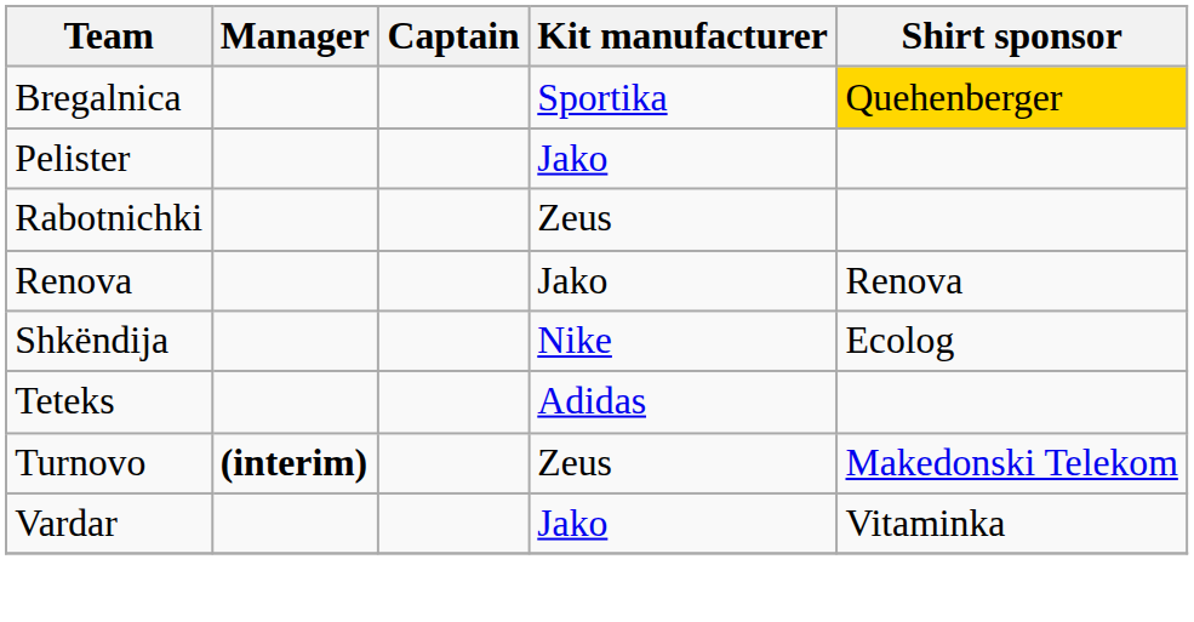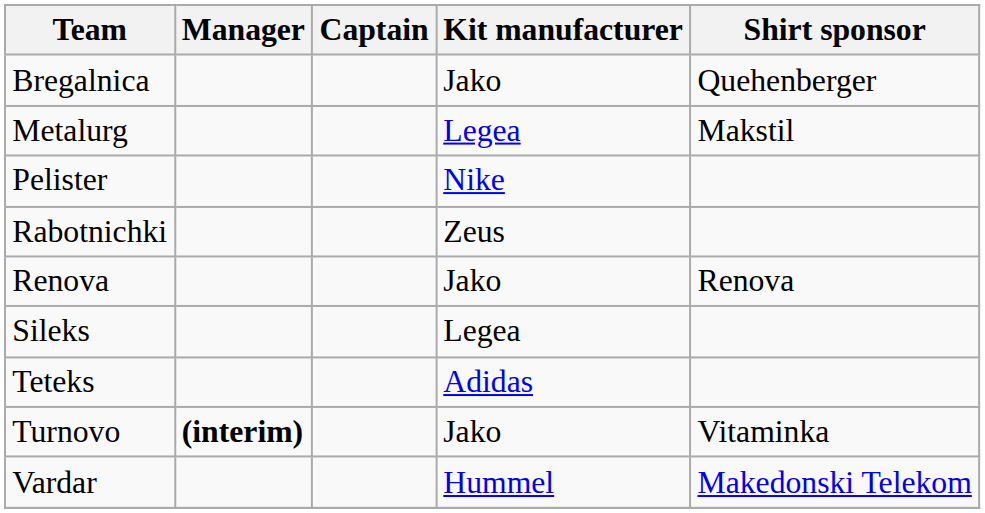 <table class="wikitable sortable">
 <tr>
 <th>Team</th>
 <th>Manager</th>
 <th>Captain</th>
 <th>Kit manufacturer</th>
 <th>Shirt sponsor</th>
 </tr>
 <tr>
 <td>Bregalnica</td>
 <td> </td>
 <td> </td>
-<td><a href='#'>Sportika</a></td>
-<td style="background: gold;">Quehenberger</td>
+<td>Jako</td>
+<td>Quehenberger</td>
+</tr>
+<tr>
+<td>Metalurg</td>
+<td> </td>
+<td> </td>
+<td><a href='#'>Legea</a></td>
+<td>Makstil</td>
 </tr>
 <tr>
 <td>Pelister</td>
 <td> </td>
 <td> </td>
-<td><a href='#'>Jako</a></td>
+<td><a href='#'>Nike</a></td>
 <td></td>
 </tr>
 <tr>
 <td>Rabotnichki</td>
 <td> </td>
 <td> </td>
 <td>Zeus</td>
 <td></td>
 </tr>
 <tr>
 <td>Renova</td>
 <td> </td>
 <td> </td>
 <td>Jako</td>
 <td>Renova</td>
 </tr>
 <tr>
-<td>Shkëndija</td>
+<td>Sileks</td>
 <td> </td>
 <td> </td>
-<td><a href='#'>Nike</a></td>
-<td>Ecolog</td>
+<td>Legea</td>
+<td></td>
 </tr>
 <tr>
 <td>Teteks</td>
 <td> </td>
 <td> </td>
 <td><a href='#'>Adidas</a></td>
 <td></td>
 </tr>
 <tr>
 <td>Turnovo</td>
 <td><strong>  (interim)</strong></td>
 <td> </td>
-<td>Zeus</td>
-<td><a href='#'>Makedonski Telekom</a></td>
+<td>Jako</td>
+<td>Vitaminka</td>
 </tr>
 <tr>
 <td>Vardar</td>
 <td> </td>
 <td> </td>
-<td><a href='#'>Jako</a></td>
-<td>Vitaminka</td>
+<td><a href='#'>Hummel</a></td>
+<td><a href='#'>Makedonski Telekom</a></td>
 </tr>
 <tr>
 </tr>
 </table>
